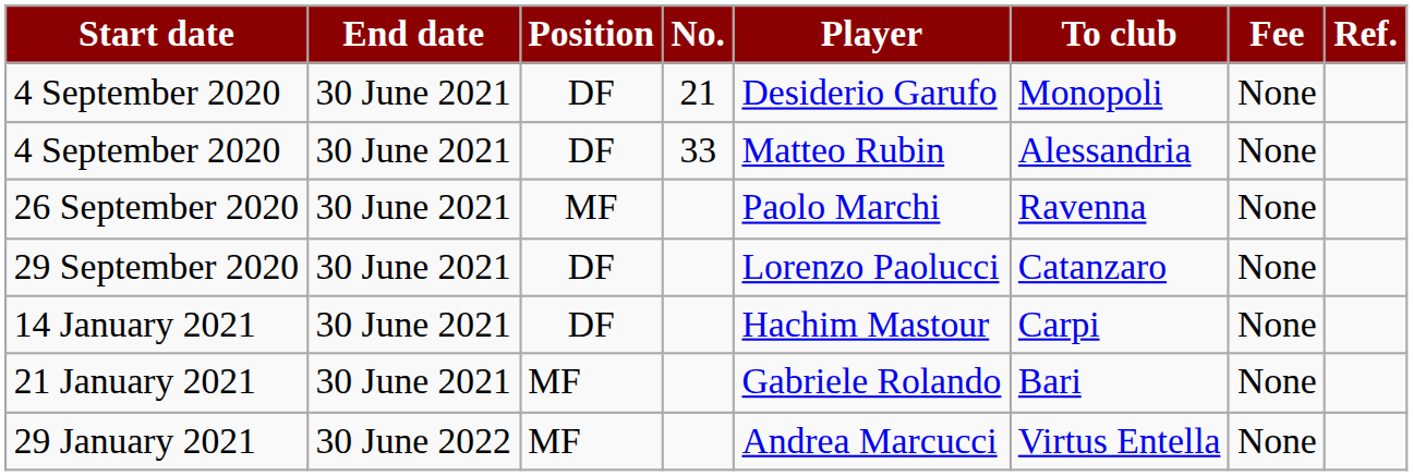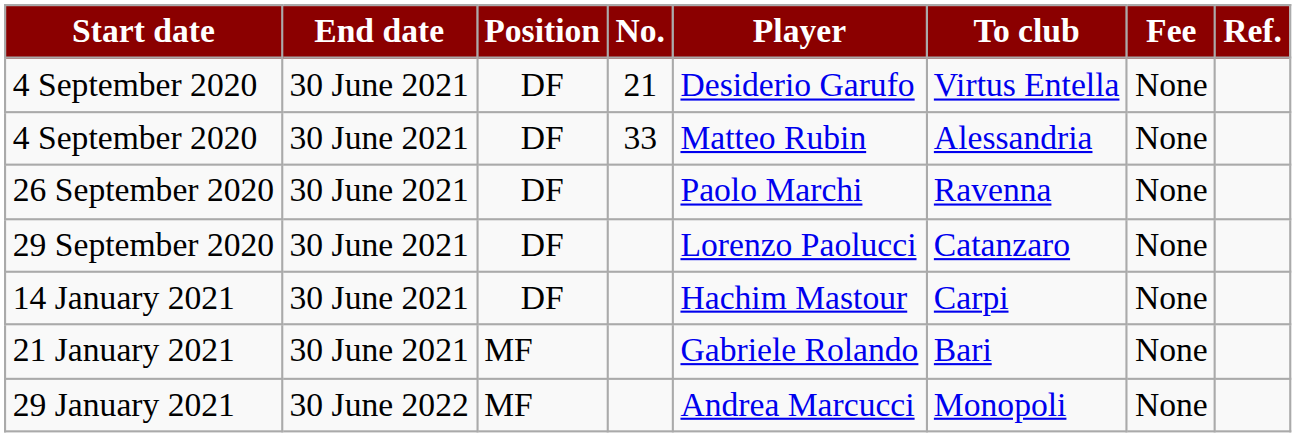 <table class="wikitable sortable">
 <tr>
 <th style="background:#8B0000; color:white;"><strong>Start date</strong></th>
 <th style="background:#8B0000; color:white;"><strong>End date</strong></th>
 <th style="background:#8B0000; color:white;"><strong>Position</strong></th>
 <th style="background:#8B0000; color:white;"><strong>No.</strong></th>
 <th style="background:#8B0000; color:white;"><strong>Player</strong></th>
 <th style="background:#8B0000; color:white;"><strong>To club</strong></th>
 <th style="background:#8B0000; color:white;"><strong>Fee</strong></th>
 <th style="background:#8B0000; color:white;"><strong>Ref.</strong></th>
 </tr>
 <tr>
 <td>4 September 2020</td>
 <td>30 June 2021</td>
 <td style="text-align:center;">DF</td>
 <td style="text-align:center;">21</td>
 <td style="text-align:left;"> <a href='#'>Desiderio Garufo</a></td>
-<td style="text-align:left;"> <a href='#'>Monopoli</a></td>
+<td> <a href='#'>Virtus Entella</a></td>
 <td>None</td>
 <td></td>
 </tr>
 <tr>
 <td>4 September 2020</td>
 <td>30 June 2021</td>
 <td style="text-align:center;">DF</td>
 <td style="text-align:center;">33</td>
 <td style="text-align:left;"> <a href='#'>Matteo Rubin</a></td>
 <td style="text-align:left;"> <a href='#'>Alessandria</a></td>
 <td>None</td>
 <td></td>
 </tr>
 <tr>
 <td>26 September 2020</td>
 <td>30 June 2021</td>
-<td style="text-align:center;">MF</td>
+<td style="text-align:center;">DF</td>
 <td style="text-align:center;"></td>
 <td style="text-align:left;"> <a href='#'>Paolo Marchi</a></td>
 <td style="text-align:left;"> <a href='#'>Ravenna</a></td>
 <td>None</td>
 <td></td>
 </tr>
 <tr>
 <td>29 September 2020</td>
 <td>30 June 2021</td>
 <td style="text-align:center;">DF</td>
 <td style="text-align:center;"></td>
 <td style="text-align:left;"> <a href='#'>Lorenzo Paolucci</a></td>
 <td style="text-align:left;"> <a href='#'>Catanzaro</a></td>
 <td>None</td>
 <td></td>
 </tr>
 <tr>
 <td>14 January 2021</td>
 <td>30 June 2021</td>
 <td style="text-align:center;">DF</td>
 <td></td>
 <td> <a href='#'>Hachim Mastour</a></td>
 <td> <a href='#'>Carpi</a></td>
 <td>None</td>
 <td></td>
 </tr>
 <tr>
 <td>21 January 2021</td>
 <td>30 June 2021</td>
 <td>MF</td>
 <td></td>
 <td> <a href='#'>Gabriele Rolando</a></td>
 <td> <a href='#'>Bari</a></td>
 <td>None</td>
 <td></td>
 </tr>
 <tr>
 <td>29 January 2021</td>
 <td>30 June 2022</td>
 <td>MF</td>
 <td></td>
 <td> <a href='#'>Andrea Marcucci</a></td>
-<td> <a href='#'>Virtus Entella</a></td>
+<td style="text-align:left;"> <a href='#'>Monopoli</a></td>
 <td>None</td>
 <td></td>
 </tr>
 </table>
